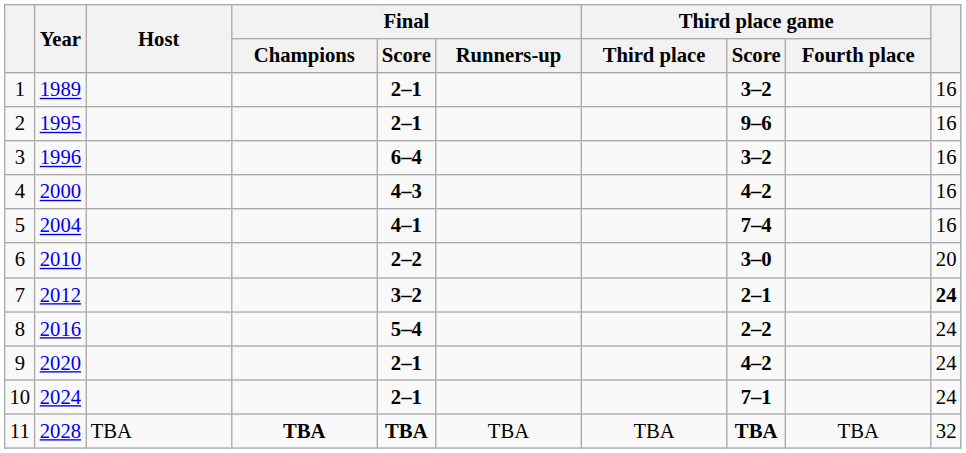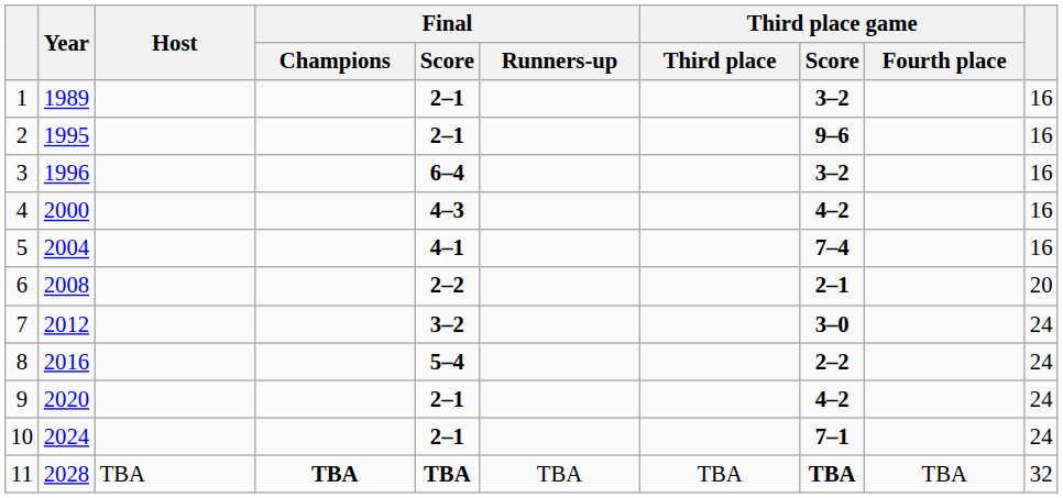 <table class="wikitable sortable" style="font-size:95%; text-align:center; width:;">
 <tr>
 <th rowspan=2 style= "width:;"></th>
 <th rowspan=2 style= "width:;">Year</th>
 <th rowspan=2 style= "width:100px;">Host</th>
 <th colspan=3>Final</th>
 <th colspan=3>Third place game</th>
 <th rowspan=2 style= "width:;"></th>
 </tr>
 <tr>
 <th width= 100px> Champions</th>
 <th width=>Score</th>
 <th width= 100px> Runners-up</th>
 <th width= 100px> Third place</th>
 <th width=>Score</th>
 <th width= 100px>Fourth place</th>
 </tr>
 <tr>
 <td>1</td>
 <td><a href='#'>1989</a></td>
 <td align=left></td>
 <td><strong></strong></td>
 <td><strong>2–1</strong></td>
 <td></td>
 <td></td>
 <td><strong>3–2</strong> </td>
 <td></td>
 <td>16</td>
 </tr>
 <tr>
 <td>2</td>
 <td><a href='#'>1995</a></td>
 <td align=left></td>
 <td><strong></strong></td>
 <td><strong>2–1</strong></td>
 <td></td>
 <td></td>
 <td><strong>9–6</strong></td>
 <td></td>
 <td>16</td>
 </tr>
 <tr>
 <td>3</td>
 <td><a href='#'>1996</a></td>
 <td align=left></td>
 <td><strong></strong></td>
 <td><strong>6–4</strong></td>
 <td></td>
 <td></td>
 <td><strong>3–2</strong></td>
 <td></td>
 <td>16</td>
 </tr>
 <tr>
 <td>4</td>
 <td><a href='#'>2000</a></td>
 <td align=left></td>
 <td><strong></strong></td>
 <td><strong>4–3</strong></td>
 <td></td>
 <td></td>
 <td><strong>4–2</strong></td>
 <td></td>
 <td>16</td>
 </tr>
 <tr>
 <td>5</td>
 <td><a href='#'>2004</a></td>
 <td align=left></td>
 <td><strong></strong></td>
 <td><strong>4–1</strong></td>
 <td></td>
 <td></td>
 <td><strong>7–4</strong></td>
 <td></td>
 <td>16</td>
 </tr>
 <tr>
 <td>6</td>
-<td><a href='#'>2010</a></td>
+<td><a href='#'>2008</a></td>
 <td align=left></td>
 <td><strong></strong></td>
 <td><strong>2–2</strong> <br></td>
 <td></td>
 <td></td>
-<td><strong>3–0</strong></td>
+<td><strong>2–1</strong></td>
 <td></td>
 <td>20</td>
 </tr>
 <tr>
 <td>7</td>
 <td><a href='#'>2012</a></td>
 <td align=left></td>
 <td><strong></strong></td>
 <td><strong>3–2</strong> </td>
 <td></td>
 <td></td>
-<td><strong>2–1</strong></td>
+<td><strong>3–0</strong></td>
 <td></td>
-<td><strong>24</strong></td>
+<td>24</td>
 </tr>
 <tr>
 <td>8</td>
 <td><a href='#'>2016</a></td>
 <td align=left></td>
 <td><strong></strong></td>
 <td><strong>5–4</strong></td>
 <td></td>
 <td></td>
 <td><strong>2–2</strong><br></td>
 <td></td>
 <td>24</td>
 </tr>
 <tr>
 <td>9</td>
 <td><a href='#'>2020</a></td>
 <td align=left></td>
 <td><strong></strong></td>
 <td><strong>2–1</strong></td>
 <td></td>
 <td></td>
 <td><strong>4–2</strong></td>
 <td></td>
 <td>24</td>
 </tr>
 <tr>
 <td>10</td>
 <td><a href='#'>2024</a></td>
 <td align=left></td>
 <td><strong></strong></td>
 <td><strong>2–1</strong></td>
 <td></td>
 <td></td>
 <td><strong>7–1</strong></td>
 <td></td>
 <td>24</td>
 </tr>
 <tr>
 <td>11</td>
 <td><a href='#'>2028</a></td>
 <td align=left>TBA</td>
 <td><strong>TBA</strong></td>
 <td><strong>TBA</strong></td>
 <td>TBA</td>
 <td>TBA</td>
 <td><strong>TBA</strong></td>
 <td>TBA</td>
 <td>32</td>
 </tr>
 </table>
